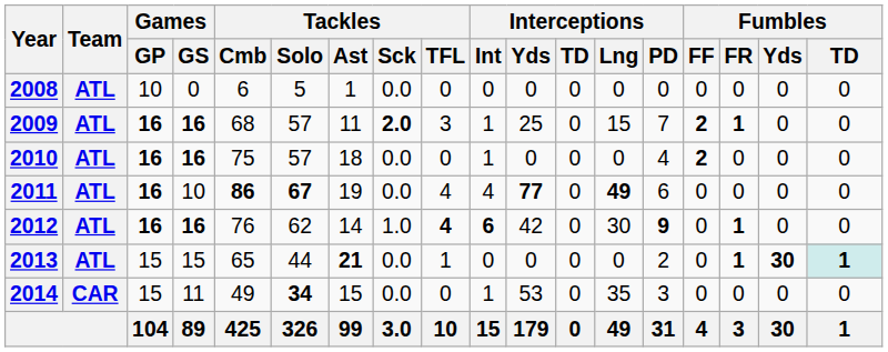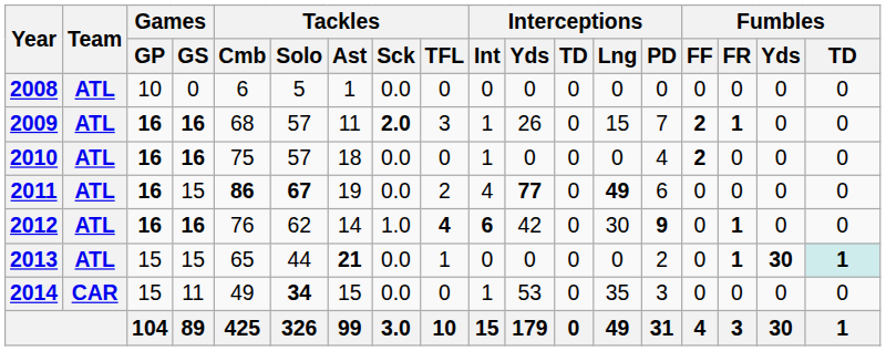 <table class="wikitable" style="text-align:center">
 <tr>
 <th rowspan="2">Year</th>
 <th rowspan="2">Team</th>
 <th colspan="2">Games</th>
 <th colspan="5">Tackles</th>
 <th colspan="5">Interceptions</th>
 <th colspan="4">Fumbles</th>
 </tr>
 <tr>
 <th>GP</th>
 <th>GS</th>
 <th>Cmb</th>
 <th>Solo</th>
 <th>Ast</th>
 <th>Sck</th>
 <th>TFL</th>
 <th>Int</th>
 <th>Yds</th>
 <th>TD</th>
 <th>Lng</th>
 <th>PD</th>
 <th>FF</th>
 <th>FR</th>
 <th>Yds</th>
 <th>TD</th>
 </tr>
 <tr>
 <th><a href='#'>2008</a></th>
 <th><a href='#'>ATL</a></th>
 <td>10</td>
 <td>0</td>
 <td>6</td>
 <td>5</td>
 <td>1</td>
 <td>0.0</td>
 <td>0</td>
 <td>0</td>
 <td>0</td>
 <td>0</td>
 <td>0</td>
 <td>0</td>
 <td>0</td>
 <td>0</td>
 <td>0</td>
 <td>0</td>
 </tr>
 <tr>
 <th><a href='#'>2009</a></th>
 <th><a href='#'>ATL</a></th>
 <td><strong>16</strong></td>
 <td><strong>16</strong></td>
 <td>68</td>
 <td>57</td>
 <td>11</td>
 <td><strong>2.0</strong></td>
 <td>3</td>
 <td>1</td>
-<td>25</td>
+<td>26</td>
 <td>0</td>
 <td>15</td>
 <td>7</td>
 <td><strong>2</strong></td>
 <td><strong>1</strong></td>
 <td>0</td>
 <td>0</td>
 </tr>
 <tr>
 <th><a href='#'>2010</a></th>
 <th><a href='#'>ATL</a></th>
 <td><strong>16</strong></td>
 <td><strong>16</strong></td>
 <td>75</td>
 <td>57</td>
 <td>18</td>
 <td>0.0</td>
 <td>0</td>
 <td>1</td>
 <td>0</td>
 <td>0</td>
 <td>0</td>
 <td>4</td>
 <td><strong>2</strong></td>
 <td>0</td>
 <td>0</td>
 <td>0</td>
 </tr>
 <tr>
 <th><a href='#'>2011</a></th>
 <th><a href='#'>ATL</a></th>
 <td><strong>16</strong></td>
-<td>10</td>
+<td>15</td>
 <td><strong>86</strong></td>
 <td><strong>67</strong></td>
 <td>19</td>
 <td>0.0</td>
-<td>4</td>
+<td>2</td>
 <td>4</td>
 <td><strong>77</strong></td>
 <td>0</td>
 <td><strong>49</strong></td>
 <td>6</td>
 <td>0</td>
 <td>0</td>
 <td>0</td>
 <td>0</td>
 </tr>
 <tr>
 <th><a href='#'>2012</a></th>
 <th><a href='#'>ATL</a></th>
 <td><strong>16</strong></td>
 <td><strong>16</strong></td>
 <td>76</td>
 <td>62</td>
 <td>14</td>
 <td>1.0</td>
 <td><strong>4</strong></td>
 <td><strong>6</strong></td>
 <td>42</td>
 <td>0</td>
 <td>30</td>
 <td><strong>9</strong></td>
 <td>0</td>
 <td><strong>1</strong></td>
 <td>0</td>
 <td>0</td>
 </tr>
 <tr>
 <th><a href='#'>2013</a></th>
 <th><a href='#'>ATL</a></th>
 <td>15</td>
 <td>15</td>
 <td>65</td>
 <td>44</td>
 <td><strong>21</strong></td>
 <td>0.0</td>
 <td>1</td>
 <td>0</td>
 <td>0</td>
 <td>0</td>
 <td>0</td>
 <td>2</td>
 <td>0</td>
 <td><strong>1</strong></td>
 <td><strong>30</strong></td>
 <td style="background:#cfecec; width:3em;"><strong>1</strong></td>
 </tr>
 <tr>
 <th><a href='#'>2014</a></th>
 <th><a href='#'>CAR</a></th>
 <td>15</td>
 <td>11</td>
 <td>49</td>
 <td><strong>34</strong></td>
 <td>15</td>
 <td>0.0</td>
 <td>0</td>
 <td>1</td>
 <td>53</td>
 <td>0</td>
 <td>35</td>
 <td>3</td>
 <td>0</td>
 <td>0</td>
 <td>0</td>
 <td>0</td>
 </tr>
 <tr>
 <th colspan="2"></th>
 <th>104</th>
 <th>89</th>
 <th>425</th>
 <th>326</th>
 <th>99</th>
 <th>3.0</th>
 <th>10</th>
 <th>15</th>
 <th>179</th>
 <th>0</th>
 <th>49</th>
 <th>31</th>
 <th>4</th>
 <th>3</th>
 <th>30</th>
 <th>1</th>
 </tr>
 </table>
